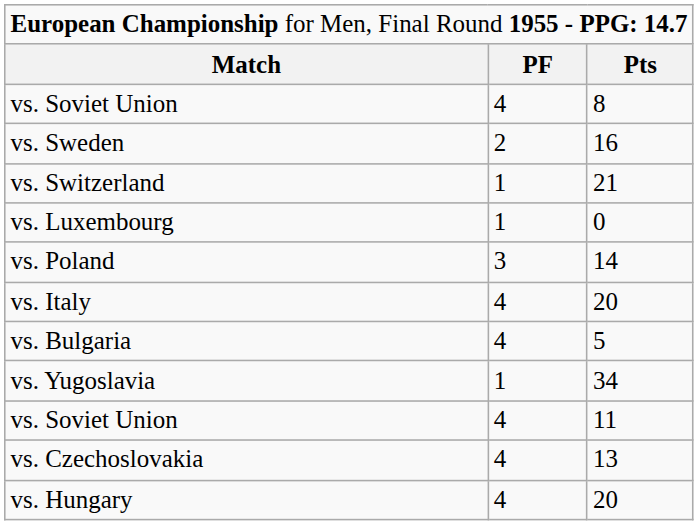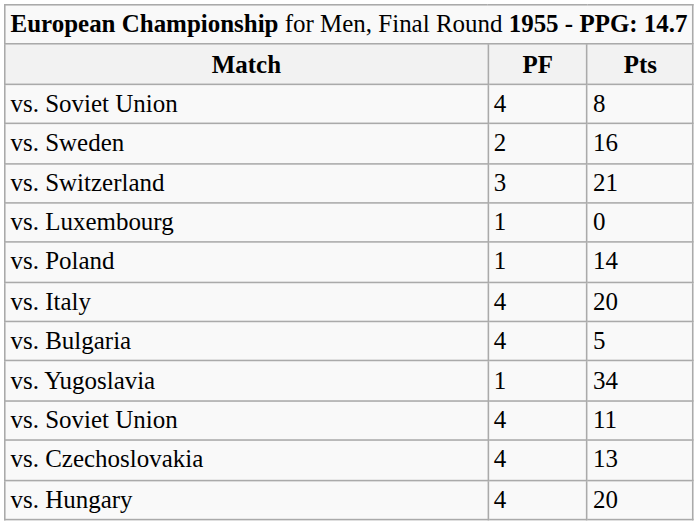 <table class="wikitable" border="1">
 <tr>
 <td colspan="3"><strong>European Championship</strong> for Men, Final Round <strong>1955 - PPG: 14.7</strong></td>
 </tr>
 <tr>
 <th>Match</th>
 <th>PF</th>
 <th>Pts</th>
 </tr>
 <tr>
 <td>vs. Soviet Union</td>
 <td>4</td>
 <td>8</td>
 </tr>
 <tr>
 <td>vs. Sweden</td>
 <td>2</td>
 <td>16</td>
 </tr>
 <tr>
 <td>vs. Switzerland</td>
-<td>1</td>
+<td>3</td>
 <td>21</td>
 </tr>
 <tr>
 <td>vs. Luxembourg</td>
 <td>1</td>
 <td>0</td>
 </tr>
 <tr>
 <td>vs. Poland</td>
-<td>3</td>
+<td>1</td>
 <td>14</td>
 </tr>
 <tr>
 <td>vs. Italy</td>
 <td>4</td>
 <td>20</td>
 </tr>
 <tr>
 <td>vs. Bulgaria</td>
 <td>4</td>
 <td>5</td>
 </tr>
 <tr>
 <td>vs. Yugoslavia</td>
 <td>1</td>
 <td>34</td>
 </tr>
 <tr>
 <td>vs. Soviet Union</td>
 <td>4</td>
 <td>11</td>
 </tr>
 <tr>
 <td>vs. Czechoslovakia</td>
 <td>4</td>
 <td>13</td>
 </tr>
 <tr>
 <td>vs. Hungary</td>
 <td>4</td>
 <td>20</td>
 </tr>
 </table>
